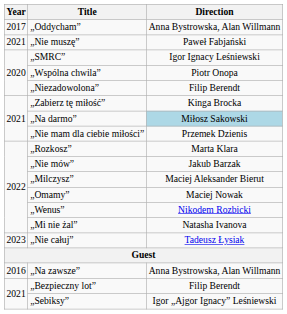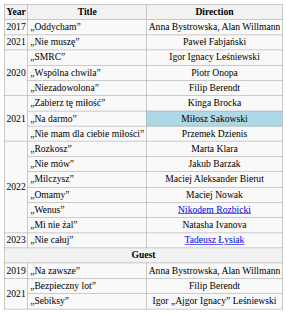 <table class="wikitable" style="text-align:center;">
 <tr>
 <th>Year</th>
 <th>Title</th>
 <th>Direction</th>
 </tr>
 <tr>
 <td>2017</td>
 <td align="left">„Oddycham”</td>
 <td>Anna Bystrowska, Alan Willmann</td>
 </tr>
 <tr>
 <td>2021</td>
 <td align="left">„Nie muszę”</td>
 <td>Paweł Fabjański</td>
 </tr>
 <tr>
 <td rowspan="3">2020</td>
 <td align="left">„SMRC”</td>
 <td>Igor Ignacy Leśniewski</td>
 </tr>
 <tr>
 <td align="left">„Wspólna chwila”</td>
 <td>Piotr Onopa</td>
 </tr>
 <tr>
 <td align="left">„Niezadowolona”</td>
 <td>Filip Berendt</td>
 </tr>
 <tr>
 <td rowspan="3">2021</td>
 <td align="left">„Zabierz tę miłość”</td>
 <td>Kinga Brocka</td>
 </tr>
 <tr>
 <td align="left">„Na darmo”</td>
 <td style="background: lightblue;">Miłosz Sakowski</td>
 </tr>
 <tr>
 <td align="left">„Nie mam dla ciebie miłości”</td>
 <td>Przemek Dzienis</td>
 </tr>
 <tr>
 <td rowspan="6">2022</td>
 <td align="left">„Rozkosz”</td>
 <td>Marta Klara</td>
 </tr>
 <tr>
 <td align="left">„Nie mów”</td>
 <td>Jakub Barzak</td>
 </tr>
 <tr>
 <td align="left">„Milczysz”</td>
 <td>Maciej Aleksander Bierut</td>
 </tr>
 <tr>
 <td align="left">„Omamy”</td>
 <td>Maciej Nowak</td>
 </tr>
 <tr>
 <td align="left">„Wenus”</td>
 <td><a href='#'>Nikodem Rozbicki</a></td>
 </tr>
 <tr>
 <td align="left">„Mi nie żal”</td>
 <td>Natasha Ivanova</td>
 </tr>
 <tr>
 <td>2023</td>
 <td align="left">„Nie całuj”</td>
 <td><a href='#'>Tadeusz Łysiak</a></td>
 </tr>
 <tr>
 <th colspan="4">Guest</th>
 </tr>
 <tr>
-<td>2016</td>
+<td>2019</td>
 <td align="left">„Na zawsze”</td>
 <td>Anna Bystrowska, Alan Willmann</td>
 </tr>
 <tr>
 <td rowspan="2">2021</td>
 <td align="left">„Bezpieczny lot”</td>
 <td>Filip Berendt</td>
 </tr>
 <tr>
 <td align="left">„Sebiksy”</td>
 <td>Igor „Ajgor Ignacy” Leśniewski</td>
 </tr>
 </table>
